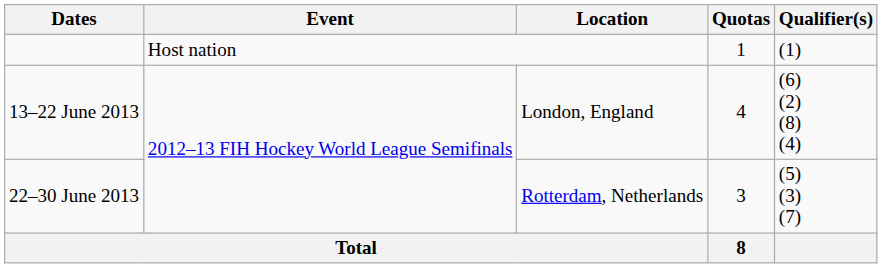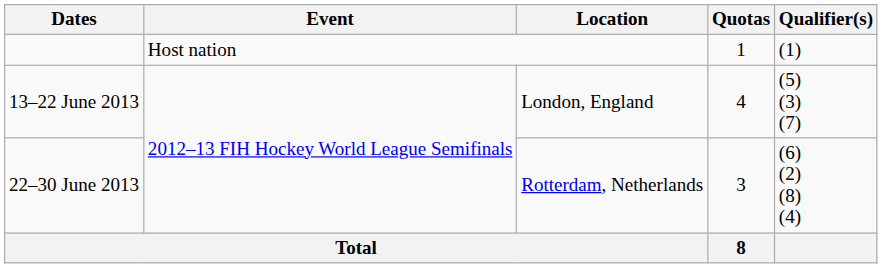 <table class=wikitable>
 <tr>
 <th>Dates</th>
 <th>Event</th>
 <th>Location</th>
 <th>Quotas</th>
 <th>Qualifier(s)</th>
 </tr>
 <tr>
 <td></td>
 <td colspan=2>Host nation</td>
 <td align=center>1</td>
 <td> (1)</td>
 </tr>
 <tr>
 <td>13–22 June 2013</td>
 <td rowspan=2><a href='#'>2012–13 FIH Hockey World League Semifinals</a></td>
 <td>London, England</td>
 <td align=center>4</td>
-<td> (6)<br> (2)<br> (8)<br> (4)</td>
+<td> (5)<br> (3)<br> (7)</td>
 </tr>
 <tr>
 <td>22–30 June 2013</td>
 <td><a href='#'>Rotterdam</a>, Netherlands</td>
 <td align=center>3</td>
-<td> (5)<br> (3)<br> (7)</td>
+<td> (6)<br> (2)<br> (8)<br> (4)</td>
 </tr>
 <tr>
 <th colspan="3">Total</th>
 <th>8</th>
 <th></th>
 </tr>
 </table>
